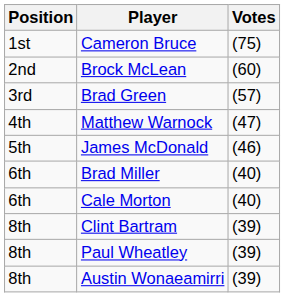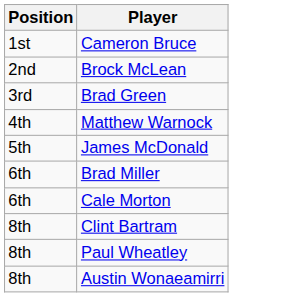 <table class="wikitable">
 <tr>
 <th>Position</th>
 <th>Player</th>
-<th>Votes</th>
 </tr>
 <tr>
 <td>1st</td>
 <td><a href='#'>Cameron Bruce</a></td>
-<td>(75)</td>
 </tr>
 <tr>
 <td>2nd</td>
 <td><a href='#'>Brock McLean</a></td>
-<td>(60)</td>
 </tr>
 <tr>
 <td>3rd</td>
 <td><a href='#'>Brad Green</a></td>
-<td>(57)</td>
 </tr>
 <tr>
 <td>4th</td>
 <td><a href='#'>Matthew Warnock</a></td>
-<td>(47)</td>
 </tr>
 <tr>
 <td>5th</td>
 <td><a href='#'>James McDonald</a></td>
-<td>(46)</td>
 </tr>
 <tr>
 <td>6th</td>
 <td><a href='#'>Brad Miller</a></td>
-<td>(40)</td>
 </tr>
 <tr>
 <td>6th</td>
 <td><a href='#'>Cale Morton</a></td>
-<td>(40)</td>
 </tr>
 <tr>
 <td>8th</td>
 <td><a href='#'>Clint Bartram</a></td>
-<td>(39)</td>
 </tr>
 <tr>
 <td>8th</td>
 <td><a href='#'>Paul Wheatley</a></td>
-<td>(39)</td>
 </tr>
 <tr>
 <td>8th</td>
 <td><a href='#'>Austin Wonaeamirri</a></td>
-<td>(39)</td>
 </tr>
 </table>
